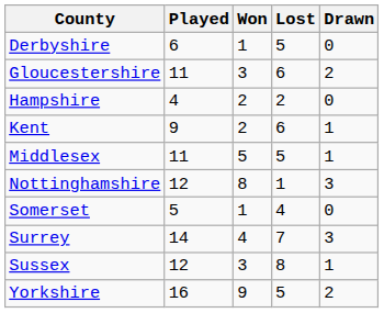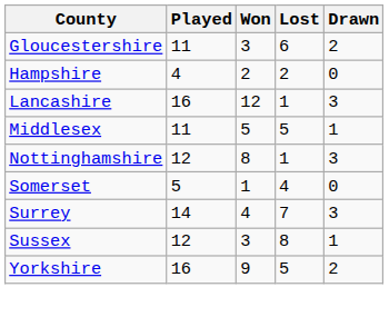 <table class="wikitable sortable">
 <tr>
 <th>County</th>
 <th>Played</th>
 <th>Won</th>
 <th>Lost</th>
 <th>Drawn</th>
-</tr>
-<tr>
-<td><a href='#'>Derbyshire</a></td>
-<td>6</td>
-<td>1</td>
-<td>5</td>
-<td>0</td>
 </tr>
 <tr>
 <td><a href='#'>Gloucestershire</a></td>
 <td>11</td>
 <td>3</td>
 <td>6</td>
 <td>2</td>
 </tr>
 <tr>
 <td><a href='#'>Hampshire</a></td>
 <td>4</td>
 <td>2</td>
 <td>2</td>
 <td>0</td>
 </tr>
 <tr>
-<td><a href='#'>Kent</a></td>
-<td>9</td>
-<td>2</td>
-<td>6</td>
+<td><a href='#'>Lancashire</a></td>
+<td>16</td>
+<td>12</td>
 <td>1</td>
+<td>3</td>
 </tr>
 <tr>
 <td><a href='#'>Middlesex</a></td>
 <td>11</td>
 <td>5</td>
 <td>5</td>
 <td>1</td>
 </tr>
 <tr>
 <td><a href='#'>Nottinghamshire</a></td>
 <td>12</td>
 <td>8</td>
 <td>1</td>
 <td>3</td>
 </tr>
 <tr>
 <td><a href='#'>Somerset</a></td>
 <td>5</td>
 <td>1</td>
 <td>4</td>
 <td>0</td>
 </tr>
 <tr>
 <td><a href='#'>Surrey</a></td>
 <td>14</td>
 <td>4</td>
 <td>7</td>
 <td>3</td>
 </tr>
 <tr>
 <td><a href='#'>Sussex</a></td>
 <td>12</td>
 <td>3</td>
 <td>8</td>
 <td>1</td>
 </tr>
 <tr>
 <td><a href='#'>Yorkshire</a></td>
 <td>16</td>
 <td>9</td>
 <td>5</td>
 <td>2</td>
 </tr>
 </table>
